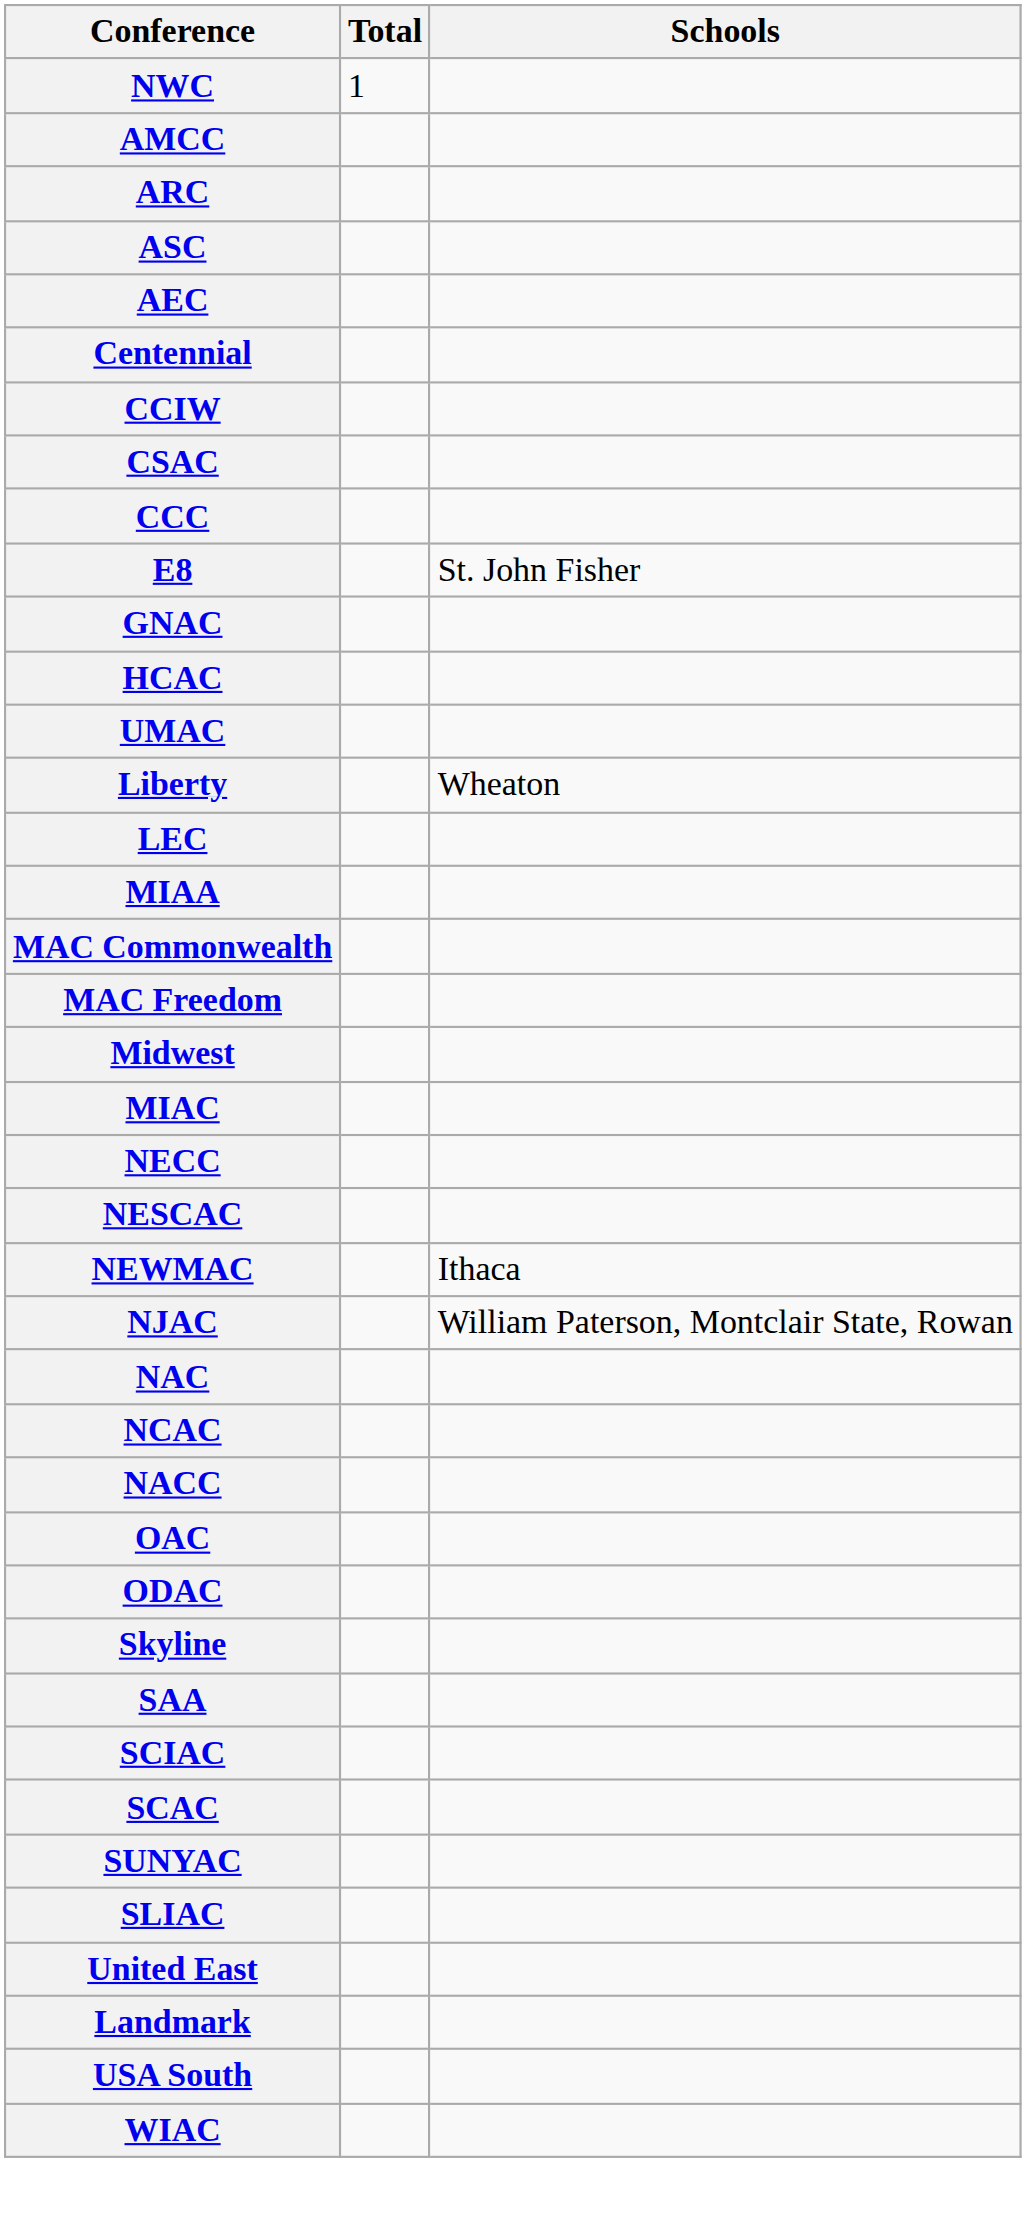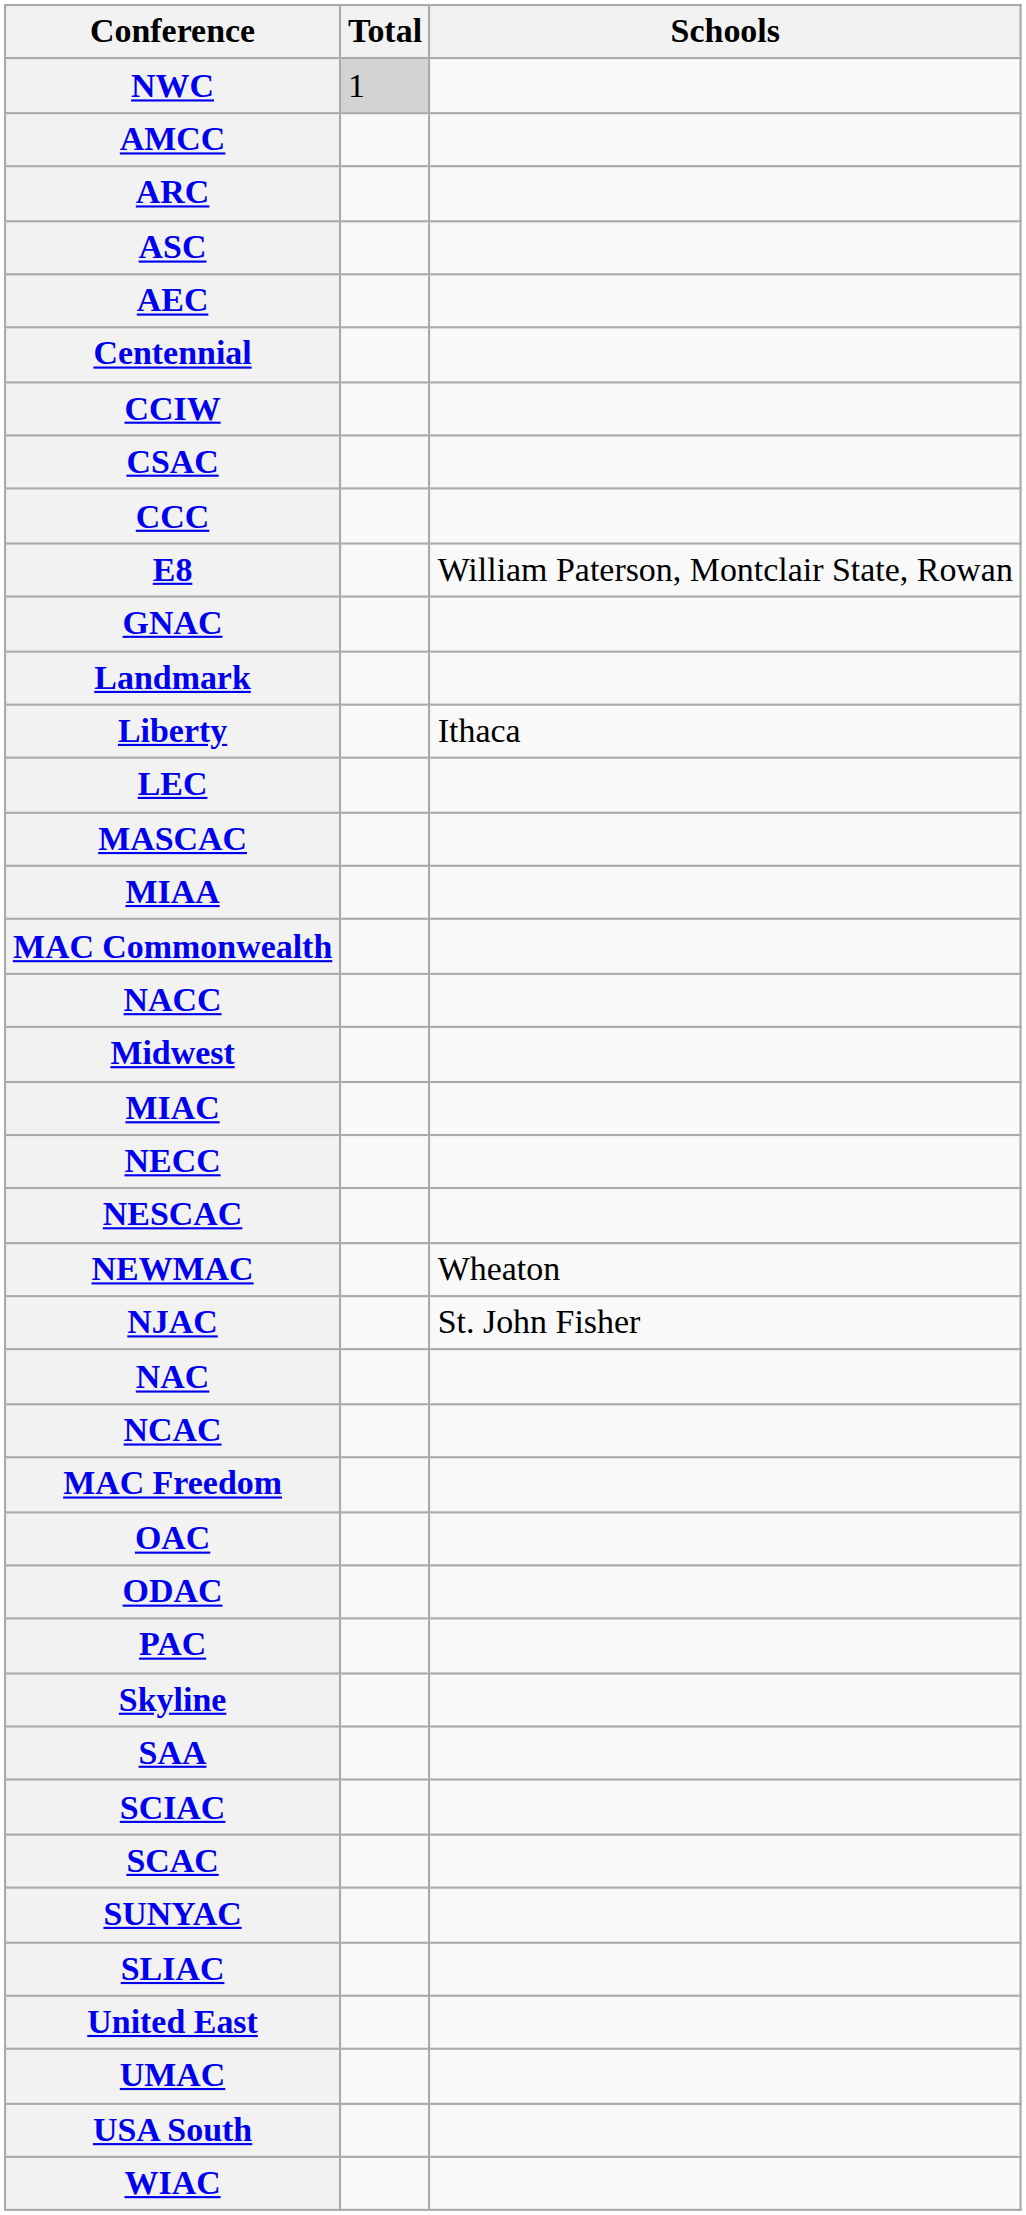 <table class="wikitable sortable plainrowheaders">
 <tr>
 <th scope="col">Conference</th>
 <th scope="col">Total</th>
 <th scope="col">Schools</th>
 </tr>
 <tr>
 <th scope="row"><a href='#'>NWC</a></th>
-<td>1</td>
+<td style="background: lightgrey;">1</td>
 <td></td>
 </tr>
 <tr>
 <th scope="row"><a href='#'>AMCC</a></th>
 <td></td>
 <td></td>
 </tr>
 <tr>
 <th scope="row"><a href='#'>ARC</a></th>
 <td></td>
 <td></td>
 </tr>
 <tr>
 <th scope="row"><a href='#'>ASC</a></th>
 <td></td>
 <td></td>
 </tr>
 <tr>
 <th scope="row"><a href='#'>AEC</a></th>
 <td></td>
 <td></td>
 </tr>
 <tr>
 <th scope="row"><a href='#'>Centennial</a></th>
 <td></td>
 <td></td>
 </tr>
 <tr>
 <th scope="row"><a href='#'>CCIW</a></th>
 <td></td>
 <td></td>
 </tr>
 <tr>
 <th scope="row"><a href='#'>CSAC</a></th>
 <td></td>
 <td></td>
 </tr>
 <tr>
 <th scope="row"><a href='#'>CCC</a></th>
 <td></td>
 <td></td>
 </tr>
 <tr>
 <th scope="row"><a href='#'>E8</a></th>
 <td></td>
-<td>St. John Fisher</td>
+<td>William Paterson, Montclair State, Rowan</td>
 </tr>
 <tr>
 <th scope="row"><a href='#'>GNAC</a></th>
 <td></td>
 <td></td>
 </tr>
 <tr>
-<th scope="row"><a href='#'>HCAC</a></th>
-<td></td>
-<td></td>
-</tr>
-<tr>
-<th scope="row"><a href='#'>UMAC</a></th>
+<th scope="row"><a href='#'>Landmark</a></th>
 <td></td>
 <td></td>
 </tr>
 <tr>
 <th scope="row"><a href='#'>Liberty</a></th>
 <td></td>
-<td>Wheaton</td>
+<td>Ithaca</td>
 </tr>
 <tr>
 <th scope="row"><a href='#'>LEC</a></th>
+<td></td>
+<td></td>
+</tr>
+<tr>
+<th scope="row"><a href='#'>MASCAC</a></th>
 <td></td>
 <td></td>
 </tr>
 <tr>
 <th scope="row"><a href='#'>MIAA</a></th>
 <td></td>
 <td></td>
 </tr>
 <tr>
 <th scope="row"><a href='#'>MAC Commonwealth</a></th>
 <td></td>
 <td></td>
 </tr>
 <tr>
-<th scope="row"><a href='#'>MAC Freedom</a></th>
+<th scope="row"><a href='#'>NACC</a></th>
 <td></td>
 <td></td>
 </tr>
 <tr>
 <th scope="row"><a href='#'>Midwest</a></th>
 <td></td>
 <td></td>
 </tr>
 <tr>
 <th scope="row"><a href='#'>MIAC</a></th>
 <td></td>
 <td></td>
 </tr>
 <tr>
 <th scope="row"><a href='#'>NECC</a></th>
 <td></td>
 <td></td>
 </tr>
 <tr>
 <th scope="row"><a href='#'>NESCAC</a></th>
 <td></td>
 <td></td>
 </tr>
 <tr>
 <th scope="row"><a href='#'>NEWMAC</a></th>
 <td></td>
-<td>Ithaca</td>
+<td>Wheaton</td>
 </tr>
 <tr>
 <th scope="row"><a href='#'>NJAC</a></th>
 <td></td>
-<td>William Paterson, Montclair State, Rowan</td>
+<td>St. John Fisher</td>
 </tr>
 <tr>
 <th scope="row"><a href='#'>NAC</a></th>
 <td></td>
 <td></td>
 </tr>
 <tr>
 <th scope="row"><a href='#'>NCAC</a></th>
 <td></td>
 <td></td>
 </tr>
 <tr>
-<th scope="row"><a href='#'>NACC</a></th>
+<th scope="row"><a href='#'>MAC Freedom</a></th>
 <td></td>
 <td></td>
 </tr>
 <tr>
 <th scope="row"><a href='#'>OAC</a></th>
 <td></td>
 <td></td>
 </tr>
 <tr>
 <th scope="row"><a href='#'>ODAC</a></th>
+<td></td>
+<td></td>
+</tr>
+<tr>
+<th scope="row"><a href='#'>PAC</a></th>
 <td></td>
 <td></td>
 </tr>
 <tr>
 <th scope="row"><a href='#'>Skyline</a></th>
 <td></td>
 <td></td>
 </tr>
 <tr>
 <th scope="row"><a href='#'>SAA</a></th>
 <td></td>
 <td></td>
 </tr>
 <tr>
 <th scope="row"><a href='#'>SCIAC</a></th>
 <td></td>
 <td></td>
 </tr>
 <tr>
 <th scope="row"><a href='#'>SCAC</a></th>
 <td></td>
 <td></td>
 </tr>
 <tr>
 <th scope="row"><a href='#'>SUNYAC</a></th>
 <td></td>
 <td></td>
 </tr>
 <tr>
 <th scope="row"><a href='#'>SLIAC</a></th>
 <td></td>
 <td></td>
 </tr>
 <tr>
 <th scope="row"><a href='#'>United East</a></th>
 <td></td>
 <td></td>
 </tr>
 <tr>
-<th scope="row"><a href='#'>Landmark</a></th>
+<th scope="row"><a href='#'>UMAC</a></th>
 <td></td>
 <td></td>
 </tr>
 <tr>
 <th scope="row"><a href='#'>USA South</a></th>
 <td></td>
 <td></td>
 </tr>
 <tr>
 <th scope="row"><a href='#'>WIAC</a></th>
 <td></td>
 <td></td>
 </tr>
 </table>
